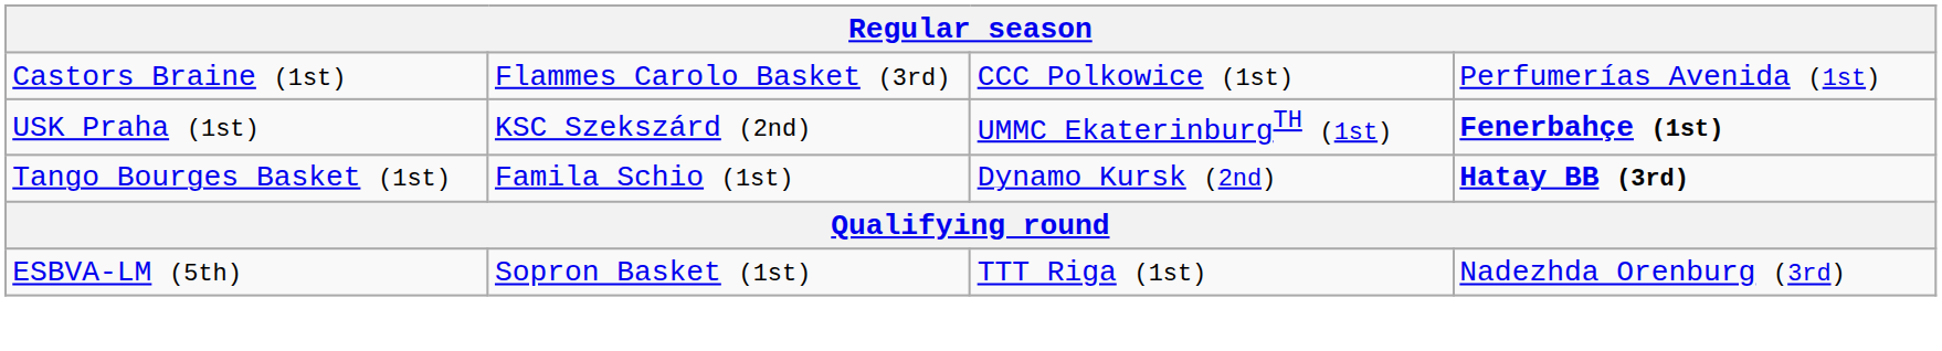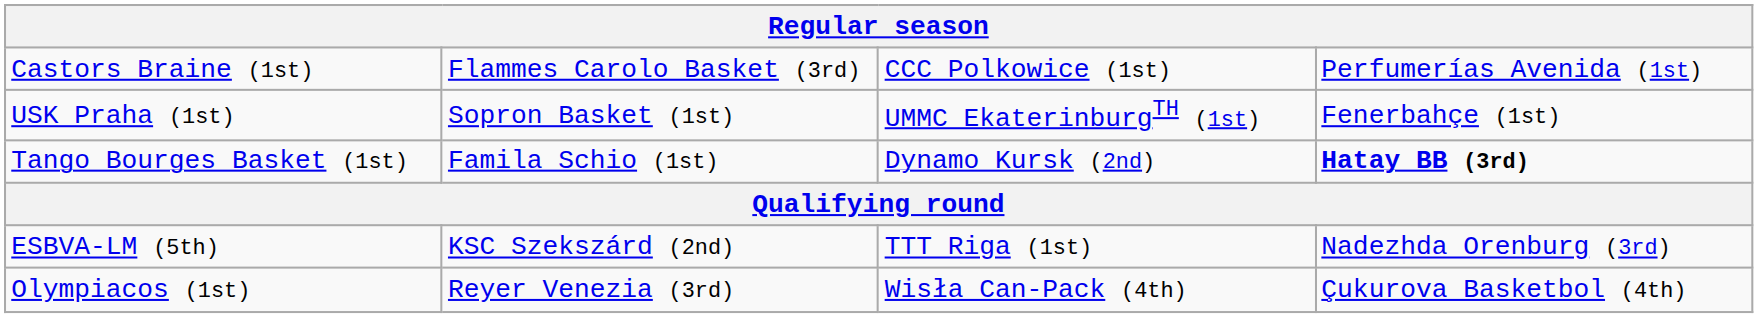 <table class="wikitable" style="white-space: nowrap;">
 <tr>
 <th colspan=4><a href='#'>Regular season</a></th>
 </tr>
 <tr>
 <td width=210> <a href='#'>Castors Braine</a> <small>(1st)</small></td>
 <td width=210> <a href='#'>Flammes Carolo Basket</a> <small>(3rd)</small></td>
 <td width=210> <a href='#'>CCC Polkowice</a> <small>(1st)</small></td>
 <td width=210> <a href='#'>Perfumerías Avenida</a> <small>(<a href='#'>1st</a>)</small></td>
 </tr>
 <tr>
 <td> <a href='#'>USK Praha</a> <small>(1st)</small></td>
-<td> <a href='#'>KSC Szekszárd</a> <small>(2nd)</small></td>
+<td> <a href='#'>Sopron Basket</a> <small>(1st)</small></td>
 <td> <a href='#'>UMMC Ekaterinburg</a><sup><a href='#'>TH</a></sup> <small>(<a href='#'>1st</a>)</small></td>
-<td><strong> <a href='#'>Fenerbahçe</a> <small>(1st)</small></strong></td>
+<td> <a href='#'>Fenerbahçe</a> <small>(1st)</small></td>
 </tr>
 <tr>
 <td> <a href='#'>Tango Bourges Basket</a> <small>(1st)</small></td>
 <td> <a href='#'>Famila Schio</a> <small>(1st)</small></td>
 <td> <a href='#'>Dynamo Kursk</a> <small>(<a href='#'>2nd</a>)</small></td>
 <td><strong> <a href='#'>Hatay BB</a> <small>(3rd)</small></strong></td>
 </tr>
 <tr>
 <th colspan=4><a href='#'>Qualifying round</a></th>
 </tr>
 <tr>
 <td> <a href='#'>ESBVA-LM</a> <small>(5th)</small></td>
-<td> <a href='#'>Sopron Basket</a> <small>(1st)</small></td>
+<td> <a href='#'>KSC Szekszárd</a> <small>(2nd)</small></td>
 <td> <a href='#'>TTT Riga</a> <small>(1st)</small></td>
 <td> <a href='#'>Nadezhda Orenburg</a> <small>(<a href='#'>3rd</a>)</small></td>
 </tr>
+<tr>
+<td> <a href='#'>Olympiacos</a> <small>(1st)</small></td>
+<td> <a href='#'>Reyer Venezia</a> <small>(3rd)</small></td>
+<td> <a href='#'>Wisła Can-Pack</a> <small>(4th)</small></td>
+<td> <a href='#'>Çukurova Basketbol</a> <small>(4th)</small></td>
+</tr>
 </table>
